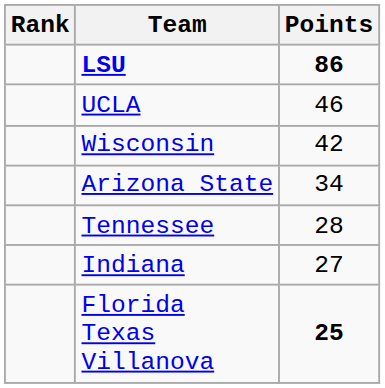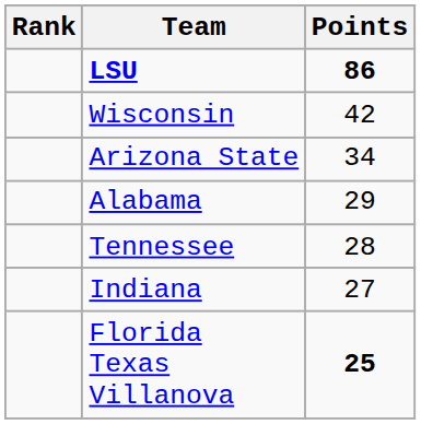 <table class="wikitable sortable" style="text-align:center">
 <tr>
 <th>Rank</th>
 <th>Team</th>
 <th>Points</th>
 </tr>
 <tr>
 <td></td>
 <td align="left"><strong><a href='#'>LSU</a></strong></td>
 <td><strong>86</strong></td>
 </tr>
 <tr>
 <td></td>
-<td align="left"><a href='#'>UCLA</a></td>
-<td>46</td>
-</tr>
-<tr>
-<td></td>
 <td align="left"><a href='#'>Wisconsin</a></td>
 <td>42</td>
 </tr>
 <tr>
 <td></td>
 <td align="left"><a href='#'>Arizona State</a></td>
 <td>34</td>
+</tr>
+<tr>
+<td></td>
+<td align="left"><a href='#'>Alabama</a></td>
+<td>29</td>
 </tr>
 <tr>
 <td></td>
 <td align="left"><a href='#'>Tennessee</a></td>
 <td>28</td>
 </tr>
 <tr>
 <td></td>
 <td align="left"><a href='#'>Indiana</a></td>
 <td>27</td>
 </tr>
 <tr>
 <td></td>
 <td align="left"><a href='#'>Florida</a><br><a href='#'>Texas</a><br><a href='#'>Villanova</a></td>
 <td><strong>25</strong></td>
 </tr>
 </table>
